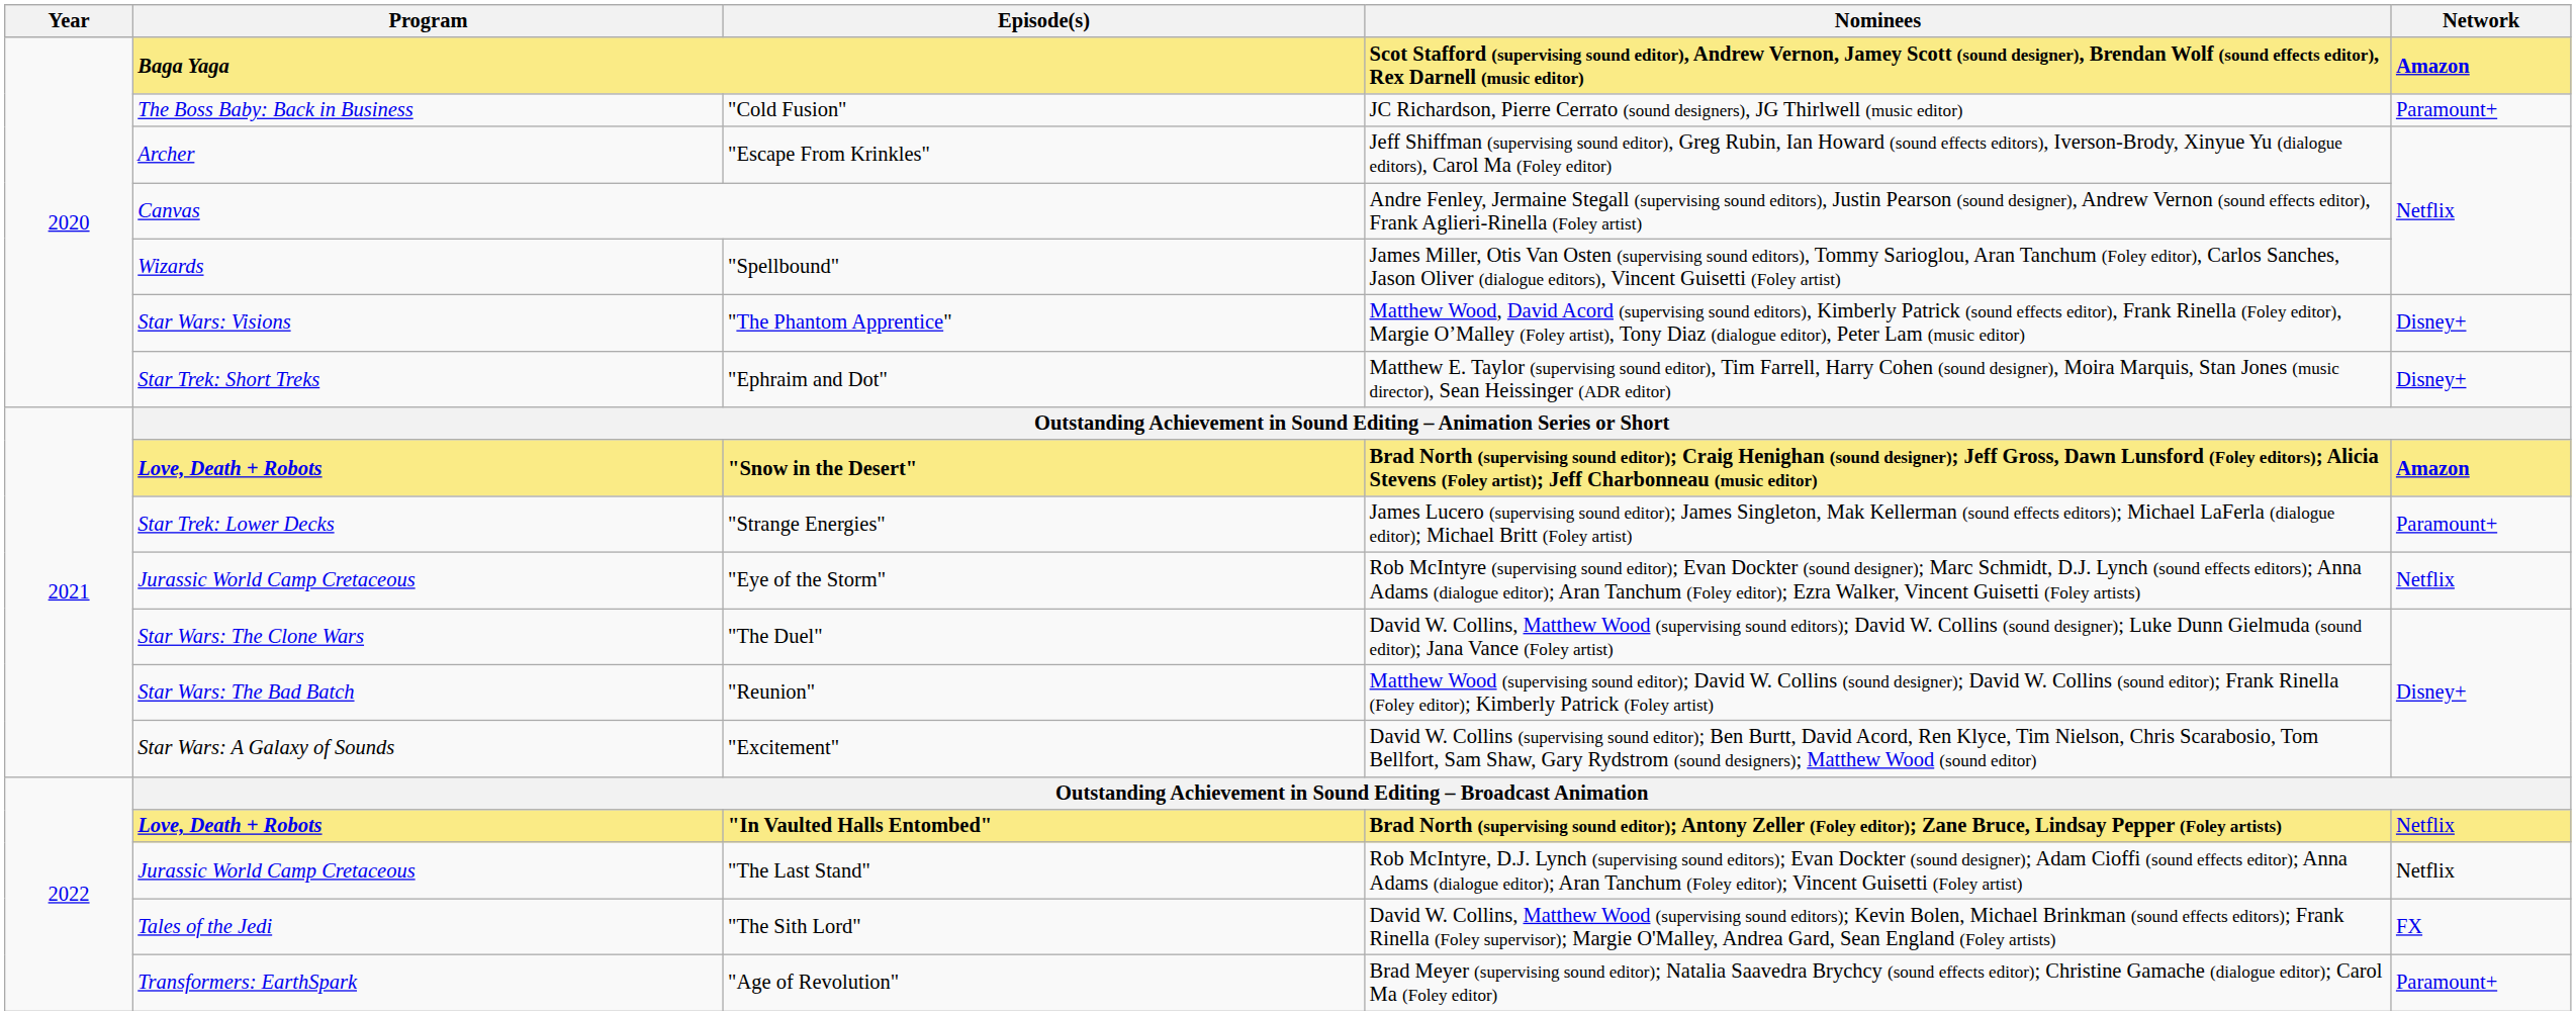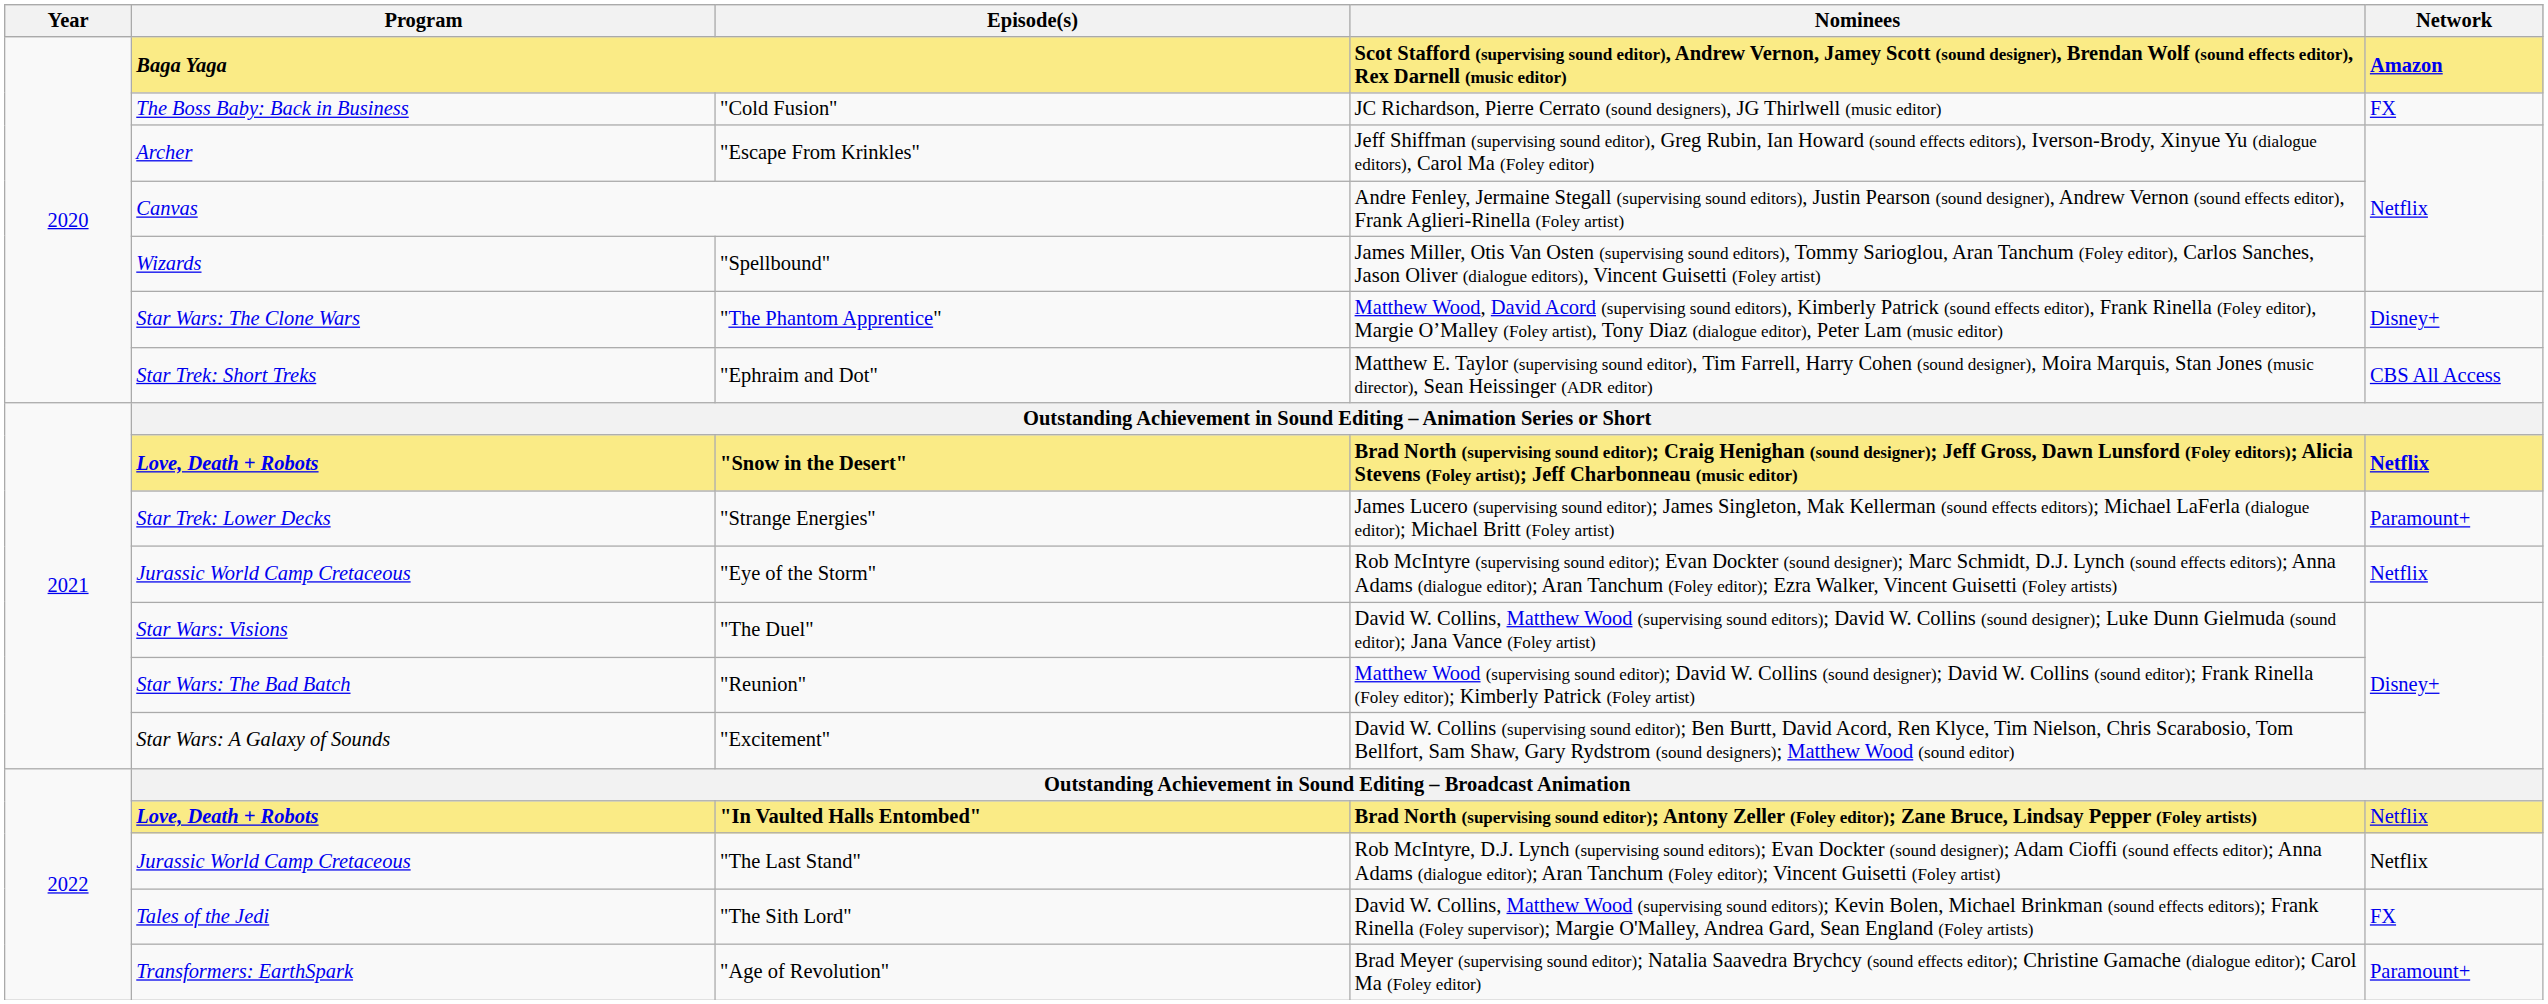 <table class="wikitable" style="width:100%">
 <tr bgcolor="#bebebe">
 <th width="5%">Year</th>
 <th width="23%">Program</th>
 <th width="25%">Episode(s)</th>
 <th width="40%">Nominees</th>
 <th width="7%">Network</th>
 </tr>
 <tr>
 <td rowspan=7 style="text-align:center"><a href='#'>2020</a><br></td>
 <td colspan="2" style="background:#FAEB86;"><strong><em>Baga Yaga</em></strong></td>
 <td style="background:#FAEB86;"><strong>Scot Stafford <small>(supervising sound editor)</small>, Andrew Vernon, Jamey Scott <small>(sound designer)</small>, Brendan Wolf <small>(sound effects editor)</small>, Rex Darnell <small>(music editor)</small></strong></td>
 <td style="background:#FAEB86;"><strong><a href='#'>Amazon</a></strong></td>
 </tr>
 <tr>
 <td><em><a href='#'>The Boss Baby: Back in Business</a></em></td>
 <td>"Cold Fusion"</td>
 <td>JC Richardson, Pierre Cerrato <small>(sound designers)</small>, JG Thirlwell <small>(music editor)</small></td>
-<td><a href='#'>Paramount+</a></td>
+<td><a href='#'>FX</a></td>
 </tr>
 <tr>
 <td><em><a href='#'>Archer</a></em></td>
 <td>"Escape From Krinkles"</td>
 <td>Jeff Shiffman <small>(supervising sound editor)</small>, Greg Rubin, Ian Howard <small>(sound effects editors)</small>, Iverson-Brody, Xinyue Yu <small>(dialogue editors)</small>, Carol Ma <small>(Foley editor)</small></td>
 <td rowspan="3"><a href='#'>Netflix</a></td>
 </tr>
 <tr>
 <td colspan="2"><em><a href='#'>Canvas</a></em></td>
 <td>Andre Fenley, Jermaine Stegall <small>(supervising sound editors)</small>, Justin Pearson <small>(sound designer)</small>, Andrew Vernon <small>(sound effects editor)</small>, Frank Aglieri-Rinella <small>(Foley artist)</small></td>
 </tr>
 <tr>
 <td><em><a href='#'>Wizards</a></em></td>
 <td>"Spellbound"</td>
 <td>James Miller, Otis Van Osten <small>(supervising sound editors)</small>, Tommy Sarioglou, Aran Tanchum <small>(Foley editor)</small>, Carlos Sanches, Jason Oliver <small>(dialogue editors)</small>, Vincent Guisetti <small>(Foley artist)</small></td>
 </tr>
 <tr>
-<td><em><a href='#'>Star Wars: Visions</a></em></td>
+<td><em><a href='#'>Star Wars: The Clone Wars</a></em></td>
 <td>"<a href='#'>The Phantom Apprentice</a>"</td>
 <td><a href='#'>Matthew Wood</a>, <a href='#'>David Acord</a> <small>(supervising sound editors)</small>, Kimberly Patrick <small>(sound effects editor)</small>, Frank Rinella <small>(Foley editor)</small>, Margie O’Malley <small>(Foley artist)</small>, Tony Diaz <small>(dialogue editor)</small>, Peter Lam <small>(music editor)</small></td>
 <td><a href='#'>Disney+</a></td>
 </tr>
 <tr>
 <td><em><a href='#'>Star Trek: Short Treks</a></em></td>
 <td>"Ephraim and Dot"</td>
 <td>Matthew E. Taylor <small>(supervising sound editor)</small>, Tim Farrell, Harry Cohen <small>(sound designer)</small>, Moira Marquis, Stan Jones <small>(music director)</small>, Sean Heissinger <small>(ADR editor)</small></td>
-<td><a href='#'>Disney+</a></td>
+<td><a href='#'>CBS All Access</a></td>
 </tr>
 <tr>
 <td rowspan=7 style="text-align:center"><a href='#'>2021</a><br></td>
 <th colspan="4">Outstanding Achievement in Sound Editing – Animation Series or Short</th>
 </tr>
 <tr>
 <td style="background:#FAEB86;"><strong><em><a href='#'>Love, Death + Robots</a></em></strong></td>
 <td style="background:#FAEB86;"><strong>"Snow in the Desert"</strong></td>
 <td style="background:#FAEB86;"><strong>Brad North <small>(supervising sound editor)</small>; Craig Henighan <small>(sound designer)</small>; Jeff Gross, Dawn Lunsford <small>(Foley editors)</small>; Alicia Stevens <small>(Foley artist)</small>; Jeff Charbonneau <small>(music editor)</small></strong></td>
-<td style="background:#FAEB86;"><strong><a href='#'>Amazon</a></strong></td>
+<td style="background:#FAEB86;"><strong><a href='#'>Netflix</a></strong></td>
 </tr>
 <tr>
 <td><em><a href='#'>Star Trek: Lower Decks</a></em></td>
 <td>"Strange Energies"</td>
 <td>James Lucero <small>(supervising sound editor)</small>; James Singleton, Mak Kellerman <small>(sound effects editors)</small>; Michael LaFerla <small>(dialogue editor)</small>; Michael Britt <small>(Foley artist)</small></td>
 <td><a href='#'>Paramount+</a></td>
 </tr>
 <tr>
 <td><em><a href='#'>Jurassic World Camp Cretaceous</a></em></td>
 <td>"Eye of the Storm"</td>
 <td>Rob McIntyre <small>(supervising sound editor)</small>; Evan Dockter <small>(sound designer)</small>; Marc Schmidt, D.J. Lynch  <small>(sound effects editors)</small>; Anna Adams <small>(dialogue editor)</small>; Aran Tanchum  <small>(Foley editor)</small>; Ezra Walker, Vincent Guisetti  <small>(Foley artists)</small></td>
 <td><a href='#'>Netflix</a></td>
 </tr>
 <tr>
-<td><em><a href='#'>Star Wars: The Clone Wars</a></em></td>
+<td><em><a href='#'>Star Wars: Visions</a></em></td>
 <td>"The Duel"</td>
 <td>David W. Collins, <a href='#'>Matthew Wood</a> <small>(supervising sound editors)</small>; David W. Collins <small>(sound designer)</small>; Luke Dunn Gielmuda <small>(sound editor)</small>; Jana Vance <small>(Foley artist)</small></td>
 <td rowspan="3"><a href='#'>Disney+</a></td>
 </tr>
 <tr>
 <td><em><a href='#'>Star Wars: The Bad Batch</a></em></td>
 <td>"Reunion"</td>
 <td><a href='#'>Matthew Wood</a> <small>(supervising sound editor)</small>; David W. Collins <small>(sound designer)</small>; David W. Collins <small>(sound editor)</small>; Frank Rinella <small>(Foley editor)</small>; Kimberly Patrick <small>(Foley artist)</small></td>
 </tr>
 <tr>
 <td><em>Star Wars: A Galaxy of Sounds</em></td>
 <td>"Excitement"</td>
 <td>David W. Collins <small>(supervising sound editor)</small>; Ben Burtt, David Acord, Ren Klyce, Tim Nielson, Chris Scarabosio, Tom Bellfort, Sam Shaw, Gary Rydstrom <small>(sound designers)</small>; <a href='#'>Matthew Wood</a> <small>(sound editor)</small></td>
 </tr>
 <tr>
 <td rowspan=5 style="text-align:center"><a href='#'>2022</a><br></td>
 <th colspan="4">Outstanding Achievement in Sound Editing – Broadcast Animation</th>
 </tr>
 <tr>
 <td style="background:#FAEB86;"><strong><em><a href='#'>Love, Death + Robots</a></em></strong></td>
 <td style="background:#FAEB86;"><strong>"In Vaulted Halls Entombed"</strong></td>
 <td style="background:#FAEB86;"><strong>Brad North <small>(supervising sound editor)</small>; Antony Zeller <small>(Foley editor)</small>; Zane Bruce, Lindsay Pepper <small>(Foley artists)</small></strong></td>
 <td style="background:#FAEB86;"><a href='#'>Netflix</a></td>
 </tr>
 <tr>
 <td><em><a href='#'>Jurassic World Camp Cretaceous</a></em></td>
 <td>"The Last Stand"</td>
 <td>Rob McIntyre, D.J. Lynch <small>(supervising sound editors)</small>; Evan Dockter <small>(sound designer)</small>; Adam Cioffi <small>(sound effects editor)</small>; Anna Adams <small>(dialogue editor)</small>; Aran Tanchum <small>(Foley editor)</small>; Vincent Guisetti <small>(Foley artist)</small></td>
 <td>Netflix</td>
 </tr>
 <tr>
 <td><em><a href='#'>Tales of the Jedi</a></em></td>
 <td>"The Sith Lord"</td>
 <td>David W. Collins, <a href='#'>Matthew Wood</a> <small>(supervising sound editors)</small>; Kevin Bolen, Michael Brinkman <small>(sound effects editors)</small>; Frank Rinella <small>(Foley supervisor)</small>; Margie O'Malley, Andrea Gard, Sean England <small>(Foley artists)</small></td>
 <td><a href='#'>FX</a></td>
 </tr>
 <tr>
 <td><em><a href='#'>Transformers: EarthSpark</a></em></td>
 <td>"Age of Revolution"</td>
 <td>Brad Meyer <small>(supervising sound editor)</small>; Natalia Saavedra Brychcy <small>(sound effects editor)</small>; Christine Gamache <small>(dialogue editor)</small>; Carol Ma <small>(Foley editor)</small></td>
 <td><a href='#'>Paramount+</a></td>
 </tr>
 <tr>
 </tr>
 </table>
